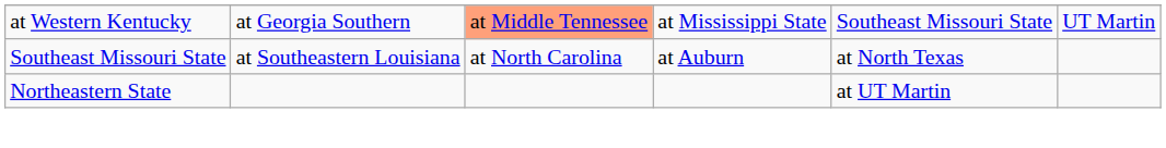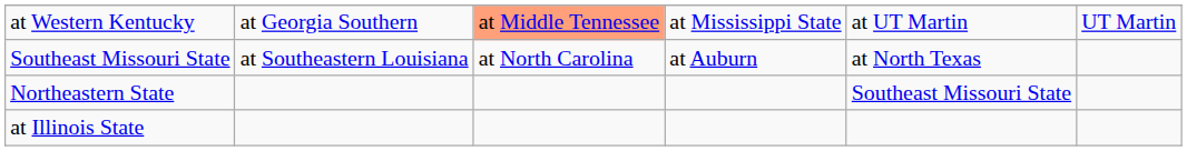 <table class="wikitable">
 <tr>
 </tr>
 <tr>
 <td>at <a href='#'>Western Kentucky</a></td>
 <td>at <a href='#'>Georgia Southern</a></td>
 <td style="background: lightsalmon;">at <a href='#'>Middle Tennessee</a></td>
 <td>at <a href='#'>Mississippi State</a></td>
-<td><a href='#'>Southeast Missouri State</a></td>
+<td>at <a href='#'>UT Martin</a></td>
 <td><a href='#'>UT Martin</a></td>
 </tr>
 <tr>
 <td><a href='#'>Southeast Missouri State</a></td>
 <td>at <a href='#'>Southeastern Louisiana</a></td>
 <td>at <a href='#'>North Carolina</a></td>
 <td>at <a href='#'>Auburn</a></td>
 <td>at <a href='#'>North Texas</a></td>
 <td></td>
 </tr>
 <tr>
 <td><a href='#'>Northeastern State</a></td>
 <td></td>
 <td></td>
 <td></td>
-<td>at <a href='#'>UT Martin</a></td>
+<td><a href='#'>Southeast Missouri State</a></td>
+<td></td>
+</tr>
+<tr>
+<td>at <a href='#'>Illinois State</a></td>
+<td></td>
+<td></td>
+<td></td>
+<td></td>
 <td></td>
 </tr>
 </table>
